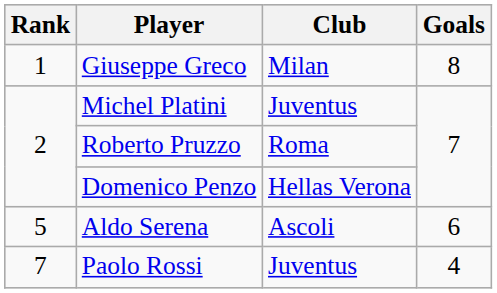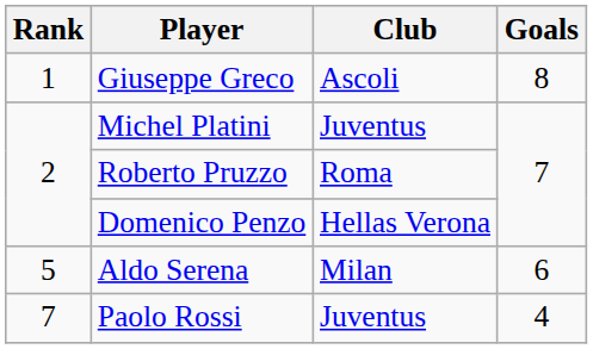 <table class="wikitable sortable" style="text-align:center">
 <tr>
 <th>Rank</th>
 <th>Player</th>
 <th>Club</th>
 <th>Goals</th>
 </tr>
 <tr>
 <td>1</td>
 <td align="left"><strong></strong> <a href='#'>Giuseppe Greco</a></td>
-<td align="left"><a href='#'>Milan</a></td>
+<td align="left"><a href='#'>Ascoli</a></td>
 <td>8</td>
 </tr>
 <tr>
 <td rowspan="3">2</td>
 <td align="left"><strong></strong> <a href='#'>Michel Platini</a></td>
 <td align="left"><a href='#'>Juventus</a></td>
 <td rowspan="3">7</td>
 </tr>
 <tr>
 <td align="left"><strong></strong> <a href='#'>Roberto Pruzzo</a></td>
 <td align="left"><a href='#'>Roma</a></td>
 </tr>
 <tr>
 <td align="left"><strong></strong> <a href='#'>Domenico Penzo</a></td>
 <td align="left"><a href='#'>Hellas Verona</a></td>
 </tr>
 <tr>
 <td>5</td>
 <td align="left"><strong></strong> <a href='#'>Aldo Serena</a></td>
-<td align="left"><a href='#'>Ascoli</a></td>
+<td align="left"><a href='#'>Milan</a></td>
 <td>6</td>
 </tr>
 <tr>
 <td>7</td>
 <td align="left"><strong></strong> <a href='#'>Paolo Rossi</a></td>
 <td align="left"><a href='#'>Juventus</a></td>
 <td>4</td>
 </tr>
 </table>
